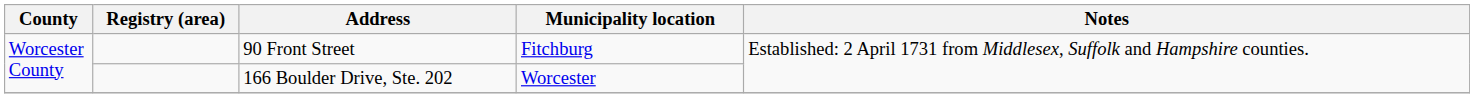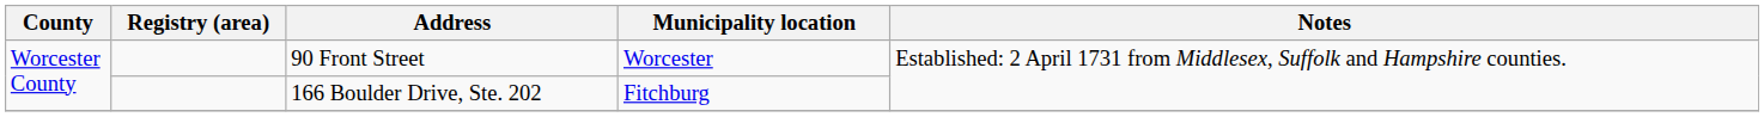 <table class="wikitable" width="100%">
 <tr>
 <th style="width:6%">County</th>
 <th style="width:10%">Registry (area)</th>
 <th>Address</th>
 <th>Municipality location</th>
 <th>Notes</th>
 </tr>
 <tr>
 <td rowspan="2" valign="top"><a href='#'>Worcester County</a></td>
 <td><strong></strong></td>
 <td>90 Front Street</td>
-<td><a href='#'>Fitchburg</a></td>
+<td><a href='#'>Worcester</a></td>
 <td rowspan="2" valign="top">Established: 2 April 1731 from <em>Middlesex</em>, <em>Suffolk</em> and <em>Hampshire</em> counties.</td>
 </tr>
 <tr>
 <td><strong></strong></td>
 <td>166 Boulder Drive, Ste. 202</td>
-<td><a href='#'>Worcester</a></td>
+<td><a href='#'>Fitchburg</a></td>
 </tr>
 <tr>
 </tr>
 </table>
